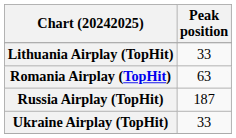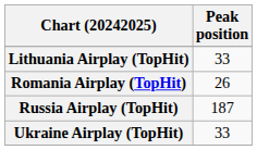 <table class="wikitable sortable plainrowheaders" style="text-align:center">
 <tr>
 <th scope="col">Chart (20242025)</th>
 <th scope="col">Peak<br>position</th>
 </tr>
 <tr>
 </tr>
 <tr>
 <th scope="row">Lithuania Airplay (TopHit)</th>
 <td>33</td>
 </tr>
 <tr>
 <th scope="row">Romania Airplay (<a href='#'>TopHit</a>)</th>
-<td>63</td>
+<td>26</td>
 </tr>
 <tr>
 <th scope="row">Russia Airplay (TopHit)</th>
 <td>187</td>
 </tr>
 <tr>
 <th scope="row">Ukraine Airplay (TopHit)</th>
 <td>33</td>
 </tr>
 <tr>
 </tr>
 </table>
